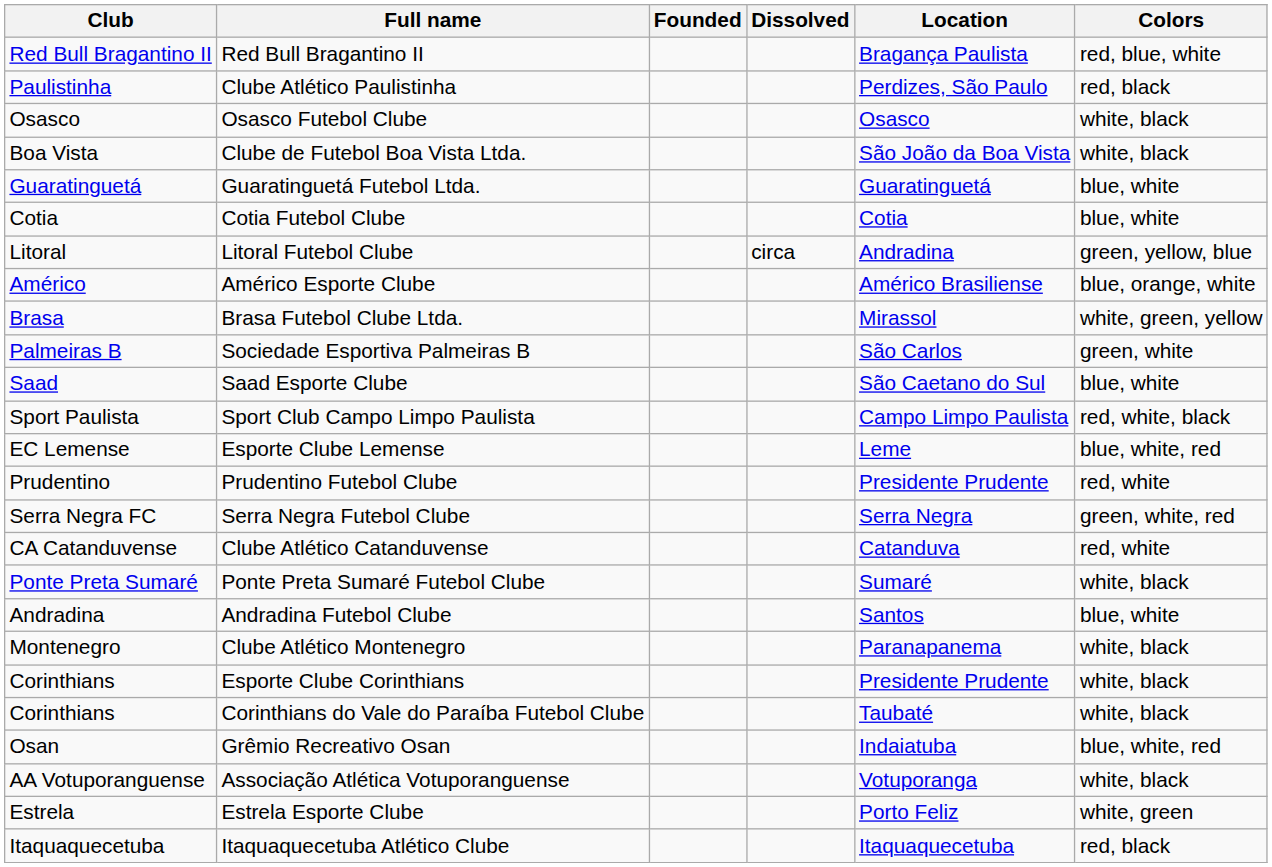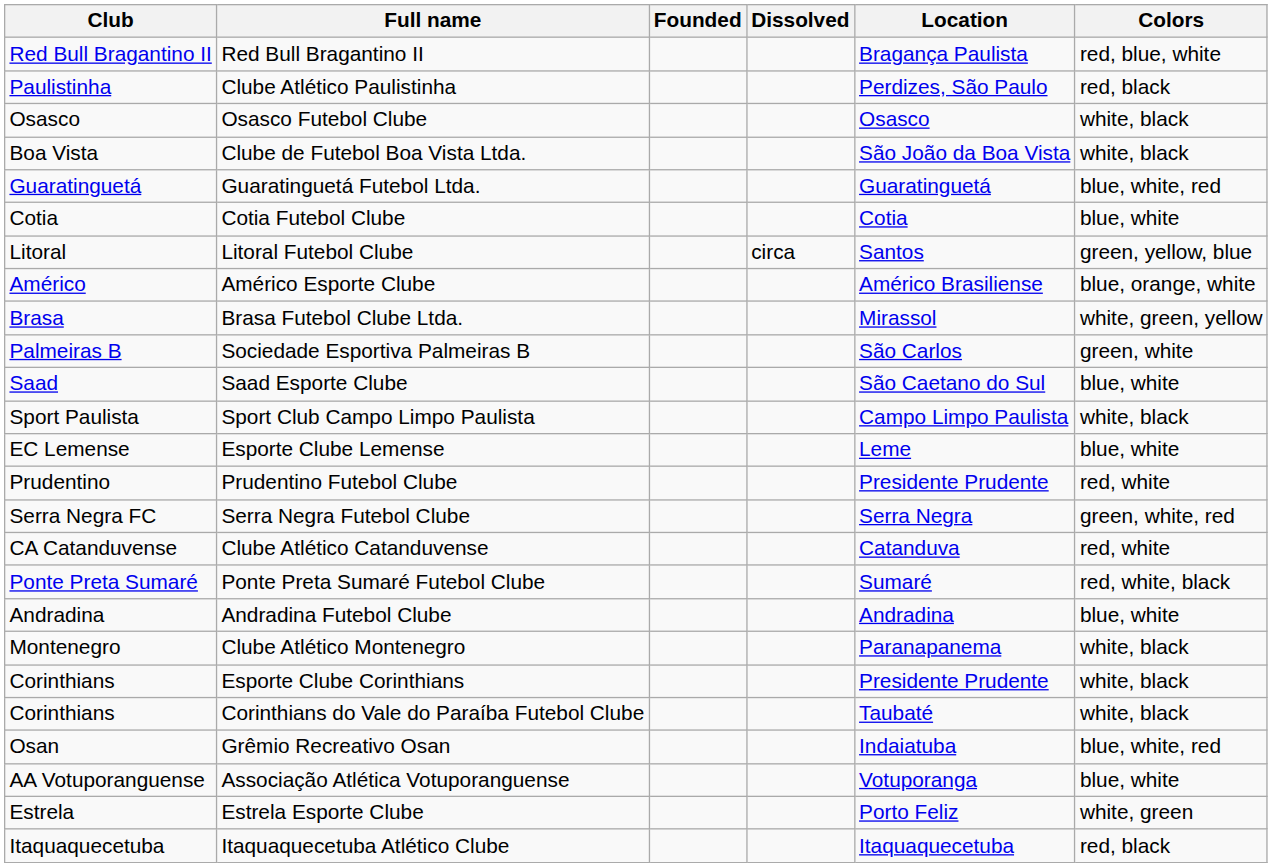 <table class="wikitable sortable">
 <tr>
 <th>Club</th>
 <th>Full name</th>
 <th>Founded</th>
 <th>Dissolved</th>
 <th>Location</th>
 <th>Colors</th>
 </tr>
 <tr>
 <td><a href='#'>Red Bull Bragantino II</a></td>
 <td>Red Bull Bragantino II</td>
 <td></td>
 <td></td>
 <td><a href='#'>Bragança Paulista</a></td>
 <td>red, blue, white</td>
 </tr>
 <tr>
 <td><a href='#'>Paulistinha</a></td>
 <td>Clube Atlético Paulistinha</td>
 <td></td>
 <td></td>
 <td><a href='#'>Perdizes, São Paulo</a></td>
 <td>red, black</td>
 </tr>
 <tr>
 <td>Osasco</td>
 <td>Osasco Futebol Clube</td>
 <td></td>
 <td></td>
 <td><a href='#'>Osasco</a></td>
 <td>white, black</td>
 </tr>
 <tr>
 <td>Boa Vista</td>
 <td>Clube de Futebol Boa Vista Ltda.</td>
 <td></td>
 <td></td>
 <td><a href='#'>São João da Boa Vista</a></td>
 <td>white, black</td>
 </tr>
 <tr>
 <td><a href='#'>Guaratinguetá</a></td>
 <td>Guaratinguetá Futebol Ltda.</td>
 <td></td>
 <td></td>
 <td><a href='#'>Guaratinguetá</a></td>
-<td>blue, white</td>
+<td>blue, white, red</td>
 </tr>
 <tr>
 <td>Cotia</td>
 <td>Cotia Futebol Clube</td>
 <td></td>
 <td></td>
 <td><a href='#'>Cotia</a></td>
 <td>blue, white</td>
 </tr>
 <tr>
 <td>Litoral</td>
 <td>Litoral Futebol Clube</td>
 <td></td>
 <td>circa </td>
-<td><a href='#'>Andradina</a></td>
+<td><a href='#'>Santos</a></td>
 <td>green, yellow, blue</td>
 </tr>
 <tr>
 <td><a href='#'>Américo</a></td>
 <td>Américo Esporte Clube</td>
 <td></td>
 <td></td>
 <td><a href='#'>Américo Brasiliense</a></td>
 <td>blue, orange, white</td>
 </tr>
 <tr>
 <td><a href='#'>Brasa</a></td>
 <td>Brasa Futebol Clube Ltda.</td>
 <td></td>
 <td></td>
 <td><a href='#'>Mirassol</a></td>
 <td>white, green, yellow</td>
 </tr>
 <tr>
 <td><a href='#'>Palmeiras B</a></td>
 <td>Sociedade Esportiva Palmeiras B</td>
 <td></td>
 <td></td>
 <td><a href='#'>São Carlos</a></td>
 <td>green, white</td>
 </tr>
 <tr>
 <td><a href='#'>Saad</a></td>
 <td>Saad Esporte Clube</td>
 <td></td>
 <td></td>
 <td><a href='#'>São Caetano do Sul</a></td>
 <td>blue, white</td>
 </tr>
 <tr>
 <td>Sport Paulista</td>
 <td>Sport Club Campo Limpo Paulista</td>
 <td></td>
 <td></td>
 <td><a href='#'>Campo Limpo Paulista</a></td>
-<td>red, white, black</td>
+<td>white, black</td>
 </tr>
 <tr>
 <td>EC Lemense</td>
 <td>Esporte Clube Lemense</td>
 <td></td>
 <td></td>
 <td><a href='#'>Leme</a></td>
-<td>blue, white, red</td>
+<td>blue, white</td>
 </tr>
 <tr>
 <td>Prudentino</td>
 <td>Prudentino Futebol Clube</td>
 <td></td>
 <td></td>
 <td><a href='#'>Presidente Prudente</a></td>
 <td>red, white</td>
 </tr>
 <tr>
 <td>Serra Negra FC</td>
 <td>Serra Negra Futebol Clube</td>
 <td></td>
 <td></td>
 <td><a href='#'>Serra Negra</a></td>
 <td>green, white, red</td>
 </tr>
 <tr>
 <td>CA Catanduvense</td>
 <td>Clube Atlético Catanduvense</td>
 <td></td>
 <td></td>
 <td><a href='#'>Catanduva</a></td>
 <td>red, white</td>
 </tr>
 <tr>
 <td><a href='#'>Ponte Preta Sumaré</a></td>
 <td>Ponte Preta Sumaré Futebol Clube</td>
 <td></td>
 <td></td>
 <td><a href='#'>Sumaré</a></td>
-<td>white, black</td>
+<td>red, white, black</td>
 </tr>
 <tr>
 <td>Andradina</td>
 <td>Andradina Futebol Clube</td>
 <td></td>
 <td></td>
-<td><a href='#'>Santos</a></td>
+<td><a href='#'>Andradina</a></td>
 <td>blue, white</td>
 </tr>
 <tr>
 <td>Montenegro</td>
 <td>Clube Atlético Montenegro</td>
 <td></td>
 <td></td>
 <td><a href='#'>Paranapanema</a></td>
 <td>white, black</td>
 </tr>
 <tr>
 <td>Corinthians</td>
 <td>Esporte Clube Corinthians</td>
 <td></td>
 <td></td>
 <td><a href='#'>Presidente Prudente</a></td>
 <td>white, black</td>
 </tr>
 <tr>
 <td>Corinthians</td>
 <td>Corinthians do Vale do Paraíba Futebol Clube</td>
 <td></td>
 <td></td>
 <td><a href='#'>Taubaté</a></td>
 <td>white, black</td>
 </tr>
 <tr>
 <td>Osan</td>
 <td>Grêmio Recreativo Osan</td>
 <td></td>
 <td></td>
 <td><a href='#'>Indaiatuba</a></td>
 <td>blue, white, red</td>
 </tr>
 <tr>
 <td>AA Votuporanguense</td>
 <td>Associação Atlética Votuporanguense</td>
 <td></td>
 <td></td>
 <td><a href='#'>Votuporanga</a></td>
-<td>white, black</td>
+<td>blue, white</td>
 </tr>
 <tr>
 <td>Estrela</td>
 <td>Estrela Esporte Clube</td>
 <td></td>
 <td></td>
 <td><a href='#'>Porto Feliz</a></td>
 <td>white, green</td>
 </tr>
 <tr>
 <td>Itaquaquecetuba</td>
 <td>Itaquaquecetuba Atlético Clube</td>
 <td></td>
 <td></td>
 <td><a href='#'>Itaquaquecetuba</a></td>
 <td>red, black</td>
 </tr>
 </table>
